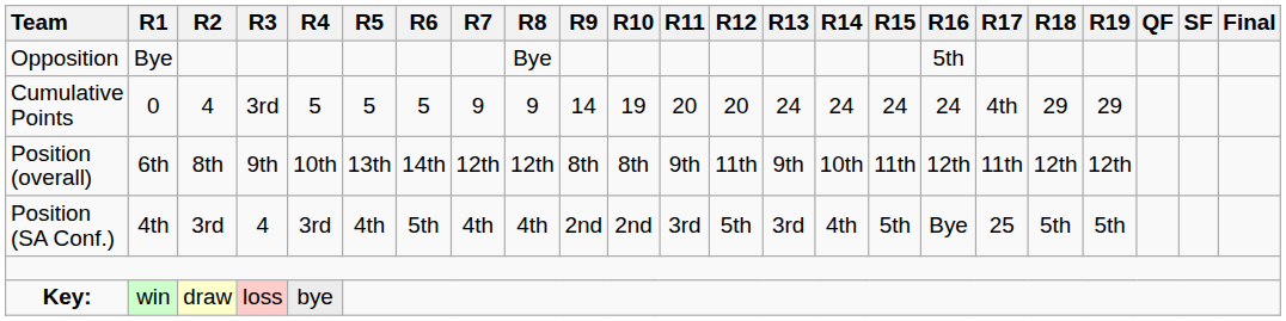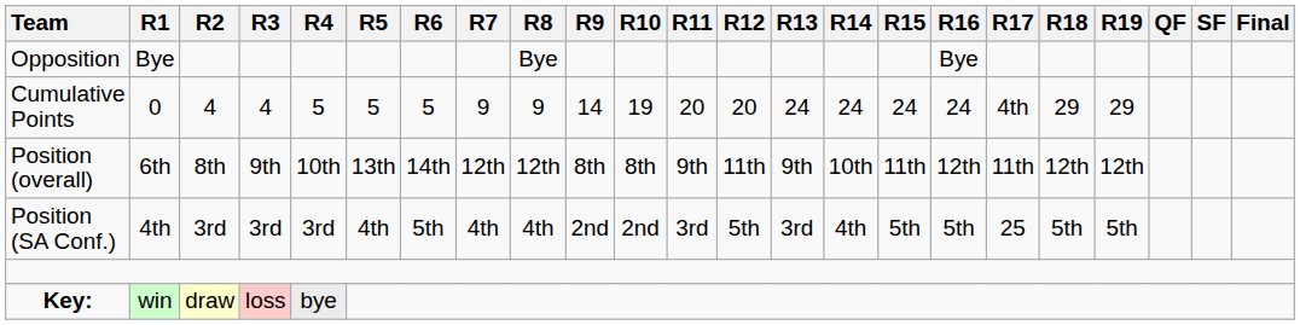 <table class="wikitable" style="text-align:center; line-height:110%; width:90%; font-size:100%">
 <tr>
 <th style="text-align:left; width:12%;">Team</th>
 <th style="width:4%;">R1</th>
 <th style="width:4%;">R2</th>
 <th style="width:4%;">R3</th>
 <th style="width:4%;">R4</th>
 <th style="width:4%;">R5</th>
 <th style="width:4%;">R6</th>
 <th style="width:4%;">R7</th>
 <th style="width:4%;">R8</th>
 <th style="width:4%;">R9</th>
 <th style="width:4%;">R10</th>
 <th style="width:4%;">R11</th>
 <th style="width:4%;">R12</th>
 <th style="width:4%;">R13</th>
 <th style="width:4%;">R14</th>
 <th style="width:4%;">R15</th>
 <th style="width:4%;">R16</th>
 <th style="width:4%;">R17</th>
 <th style="width:4%;">R18</th>
 <th style="width:4%;">R19</th>
 <th style="width:4%;">QF</th>
 <th style="width:4%;">SF</th>
 <th style="width:4%;">Final</th>
 </tr>
 <tr>
 <td style="text-align:left;">Opposition</td>
 <td>Bye</td>
 <td></td>
 <td></td>
 <td></td>
 <td></td>
 <td></td>
 <td></td>
 <td>Bye</td>
 <td></td>
 <td></td>
 <td></td>
 <td></td>
 <td></td>
 <td></td>
 <td></td>
-<td>5th</td>
+<td>Bye</td>
 <td></td>
 <td></td>
 <td></td>
 <td> </td>
 <td> </td>
 <td> </td>
 </tr>
 <tr>
 <td style="text-align:left;">Cumulative Points</td>
 <td>0</td>
 <td>4</td>
-<td>3rd</td>
+<td>4</td>
 <td>5</td>
 <td>5</td>
 <td>5</td>
 <td>9</td>
 <td>9</td>
 <td>14</td>
 <td>19</td>
 <td>20</td>
 <td>20</td>
 <td>24</td>
 <td>24</td>
 <td>24</td>
 <td>24</td>
 <td>4th</td>
 <td>29</td>
 <td>29</td>
 <td> </td>
 <td> </td>
 <td> </td>
 </tr>
 <tr>
 <td style="text-align:left;">Position (overall)</td>
 <td>6th</td>
 <td>8th</td>
 <td>9th</td>
 <td>10th</td>
 <td>13th</td>
 <td>14th</td>
 <td>12th</td>
 <td>12th</td>
 <td>8th</td>
 <td>8th</td>
 <td>9th</td>
 <td>11th</td>
 <td>9th</td>
 <td>10th</td>
 <td>11th</td>
 <td>12th</td>
 <td>11th</td>
 <td>12th</td>
 <td>12th</td>
 <td> </td>
 <td> </td>
 <td> </td>
 </tr>
 <tr>
 <td style="text-align:left;">Position (SA Conf.)</td>
 <td>4th</td>
 <td>3rd</td>
-<td>4</td>
+<td>3rd</td>
 <td>3rd</td>
 <td>4th</td>
 <td>5th</td>
 <td>4th</td>
 <td>4th</td>
 <td>2nd</td>
 <td>2nd</td>
 <td>3rd</td>
 <td>5th</td>
 <td>3rd</td>
 <td>4th</td>
 <td>5th</td>
-<td>Bye</td>
+<td>5th</td>
 <td>25</td>
 <td>5th</td>
 <td>5th</td>
 <td> </td>
 <td> </td>
 <td> </td>
 </tr>
 <tr>
 <td colspan=100% style="height:10px"></td>
 </tr>
 <tr>
 <td><strong>Key:</strong></td>
 <td style="background:#CCFFCC;">win</td>
 <td style="background:#FFFFCC;">draw</td>
 <td style="background:#FFCCCC;">loss</td>
 <td style="background:#ECECEC;">bye</td>
 <td colspan=100%></td>
 </tr>
 </table>
